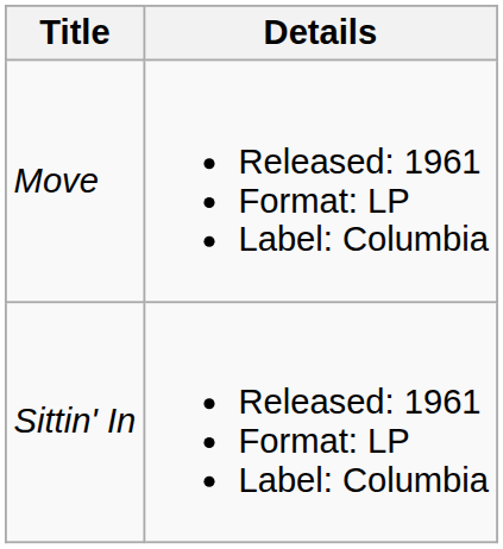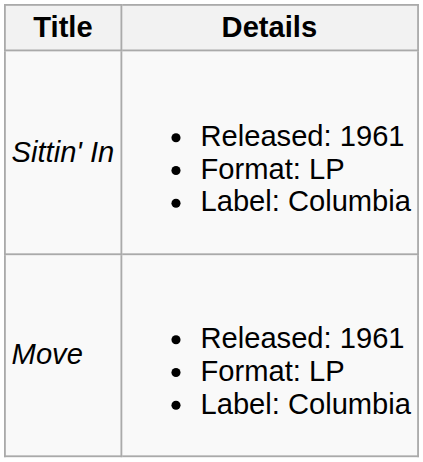 <table class="wikitable">
 <tr>
 <th>Title</th>
 <th>Details</th>
 </tr>
 <tr>
+<td><em>Sittin' In</em></td>
+<td><br><ul><li>Released: 1961</li><li>Format: LP</li><li>Label: Columbia</li></ul></td>
+</tr>
+<tr>
 <td><em>Move</em></td>
 <td><br><ul><li>Released: 1961</li><li>Format: LP</li><li>Label: Columbia</li></ul></td>
 </tr>
-<tr>
-<td><em>Sittin' In</em></td>
-<td><br><ul><li>Released: 1961</li><li>Format: LP</li><li>Label: Columbia</li></ul></td>
-</tr>
 </table>
